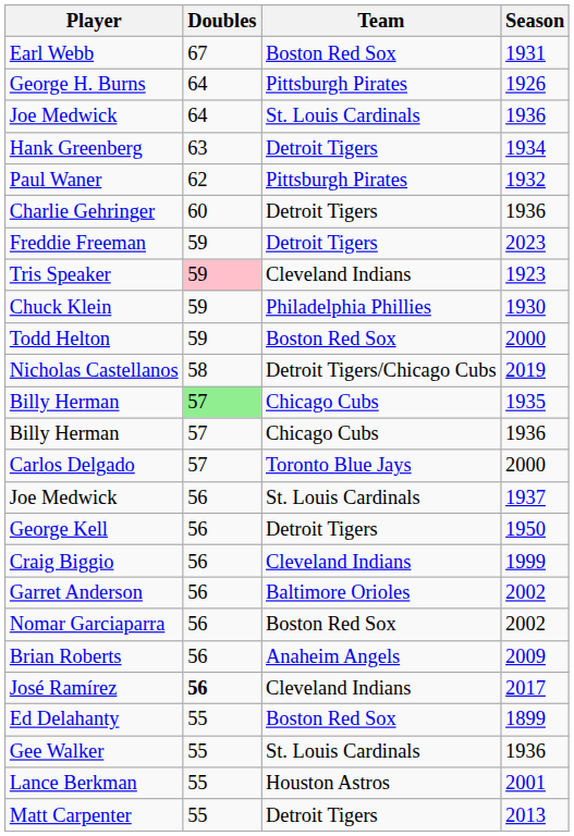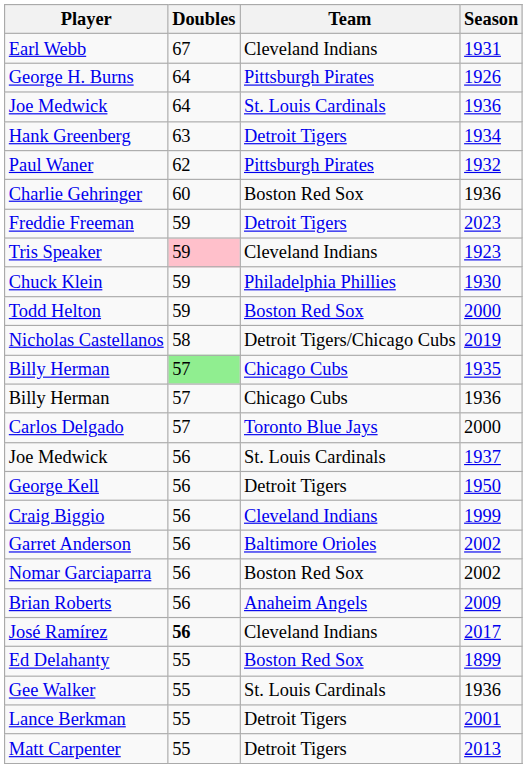 <table class="wikitable sortable">
 <tr>
 <th>Player</th>
 <th>Doubles</th>
 <th>Team</th>
 <th>Season</th>
 </tr>
 <tr>
 <td><a href='#'>Earl Webb</a></td>
 <td>67</td>
-<td><a href='#'>Boston Red Sox</a></td>
+<td>Cleveland Indians</td>
 <td><a href='#'>1931</a></td>
 </tr>
 <tr>
 <td><a href='#'>George H. Burns</a></td>
 <td>64</td>
 <td><a href='#'>Pittsburgh Pirates</a></td>
 <td><a href='#'>1926</a></td>
 </tr>
 <tr>
 <td><a href='#'>Joe Medwick</a></td>
 <td>64</td>
 <td><a href='#'>St. Louis Cardinals</a></td>
 <td><a href='#'>1936</a></td>
 </tr>
 <tr>
 <td><a href='#'>Hank Greenberg</a></td>
 <td>63</td>
 <td><a href='#'>Detroit Tigers</a></td>
 <td><a href='#'>1934</a></td>
 </tr>
 <tr>
 <td><a href='#'>Paul Waner</a></td>
 <td>62</td>
 <td><a href='#'>Pittsburgh Pirates</a></td>
 <td><a href='#'>1932</a></td>
 </tr>
 <tr>
 <td><a href='#'>Charlie Gehringer</a></td>
 <td>60</td>
-<td>Detroit Tigers</td>
+<td>Boston Red Sox</td>
 <td>1936</td>
 </tr>
 <tr>
 <td><a href='#'>Freddie Freeman</a></td>
 <td>59</td>
 <td><a href='#'>Detroit Tigers</a></td>
 <td><a href='#'>2023</a></td>
 </tr>
 <tr>
 <td><a href='#'>Tris Speaker</a></td>
 <td style="background: pink;">59</td>
 <td>Cleveland Indians</td>
 <td><a href='#'>1923</a></td>
 </tr>
 <tr>
 <td><a href='#'>Chuck Klein</a></td>
 <td>59</td>
 <td><a href='#'>Philadelphia Phillies</a></td>
 <td><a href='#'>1930</a></td>
 </tr>
 <tr>
 <td><a href='#'>Todd Helton</a></td>
 <td>59</td>
 <td><a href='#'>Boston Red Sox</a></td>
 <td><a href='#'>2000</a></td>
 </tr>
 <tr>
 <td><a href='#'>Nicholas Castellanos</a></td>
 <td>58</td>
 <td>Detroit Tigers/Chicago Cubs</td>
 <td><a href='#'>2019</a></td>
 </tr>
 <tr>
 <td><a href='#'>Billy Herman</a></td>
 <td style="background: lightgreen;">57</td>
 <td><a href='#'>Chicago Cubs</a></td>
 <td><a href='#'>1935</a></td>
 </tr>
 <tr>
 <td>Billy Herman</td>
 <td>57</td>
 <td>Chicago Cubs</td>
 <td>1936</td>
 </tr>
 <tr>
 <td><a href='#'>Carlos Delgado</a></td>
 <td>57</td>
 <td><a href='#'>Toronto Blue Jays</a></td>
 <td>2000</td>
 </tr>
 <tr>
 <td>Joe Medwick</td>
 <td>56</td>
 <td>St. Louis Cardinals</td>
 <td><a href='#'>1937</a></td>
 </tr>
 <tr>
 <td><a href='#'>George Kell</a></td>
 <td>56</td>
 <td>Detroit Tigers</td>
 <td><a href='#'>1950</a></td>
 </tr>
 <tr>
 <td><a href='#'>Craig Biggio</a></td>
 <td>56</td>
 <td><a href='#'>Cleveland Indians</a></td>
 <td><a href='#'>1999</a></td>
 </tr>
 <tr>
 <td><a href='#'>Garret Anderson</a></td>
 <td>56</td>
 <td><a href='#'>Baltimore Orioles</a></td>
 <td><a href='#'>2002</a></td>
 </tr>
 <tr>
 <td><a href='#'>Nomar Garciaparra</a></td>
 <td>56</td>
 <td>Boston Red Sox</td>
 <td>2002</td>
 </tr>
 <tr>
 <td><a href='#'>Brian Roberts</a></td>
 <td>56</td>
 <td><a href='#'>Anaheim Angels</a></td>
 <td><a href='#'>2009</a></td>
 </tr>
 <tr>
 <td><a href='#'>José Ramírez</a></td>
 <td><strong>56</strong></td>
 <td>Cleveland Indians</td>
 <td><a href='#'>2017</a></td>
 </tr>
 <tr>
 <td><a href='#'>Ed Delahanty</a></td>
 <td>55</td>
 <td><a href='#'>Boston Red Sox</a></td>
 <td><a href='#'>1899</a></td>
 </tr>
 <tr>
 <td><a href='#'>Gee Walker</a></td>
 <td>55</td>
 <td>St. Louis Cardinals</td>
 <td>1936</td>
 </tr>
 <tr>
 <td><a href='#'>Lance Berkman</a></td>
 <td>55</td>
-<td>Houston Astros</td>
+<td>Detroit Tigers</td>
 <td><a href='#'>2001</a></td>
 </tr>
 <tr>
 <td><a href='#'>Matt Carpenter</a></td>
 <td>55</td>
 <td>Detroit Tigers</td>
 <td><a href='#'>2013</a></td>
 </tr>
 <tr>
 </tr>
 </table>
